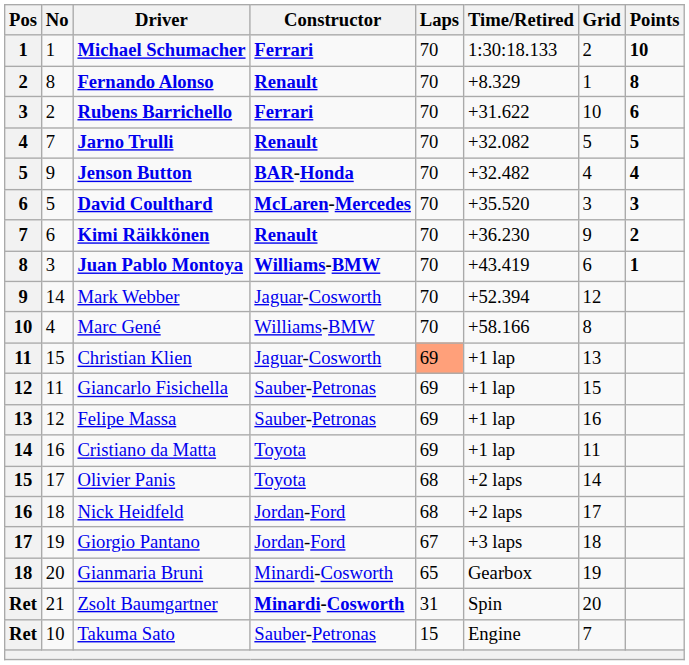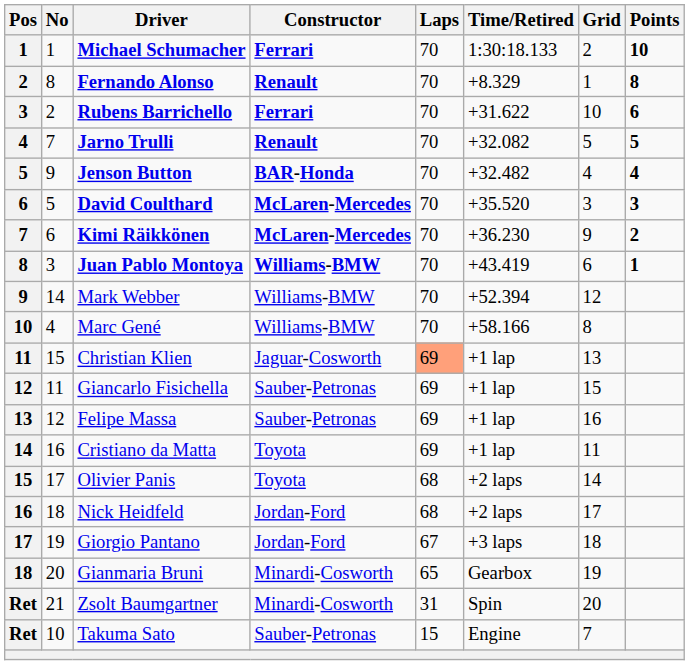 <table class="wikitable" style="font-size: 85%;">
 <tr>
 <th>Pos</th>
 <th>No</th>
 <th>Driver</th>
 <th>Constructor</th>
 <th>Laps</th>
 <th>Time/Retired</th>
 <th>Grid</th>
 <th>Points</th>
 </tr>
 <tr>
 <th>1</th>
 <td>1</td>
 <td> <strong><a href='#'>Michael Schumacher</a></strong></td>
 <td><strong><a href='#'>Ferrari</a></strong></td>
 <td>70</td>
 <td>1:30:18.133</td>
 <td>2</td>
 <td><strong>10</strong></td>
 </tr>
 <tr>
 <th>2</th>
 <td>8</td>
 <td> <strong><a href='#'>Fernando Alonso</a></strong></td>
 <td><strong><a href='#'>Renault</a></strong></td>
 <td>70</td>
 <td>+8.329</td>
 <td>1</td>
 <td><strong>8</strong></td>
 </tr>
 <tr>
 <th>3</th>
 <td>2</td>
 <td> <strong><a href='#'>Rubens Barrichello</a></strong></td>
 <td><strong><a href='#'>Ferrari</a></strong></td>
 <td>70</td>
 <td>+31.622</td>
 <td>10</td>
 <td><strong>6</strong></td>
 </tr>
 <tr>
 <th>4</th>
 <td>7</td>
 <td> <strong><a href='#'>Jarno Trulli</a></strong></td>
 <td><strong><a href='#'>Renault</a></strong></td>
 <td>70</td>
 <td>+32.082</td>
 <td>5</td>
 <td><strong>5</strong></td>
 </tr>
 <tr>
 <th>5</th>
 <td>9</td>
 <td> <strong><a href='#'>Jenson Button</a></strong></td>
 <td><strong><a href='#'>BAR</a>-<a href='#'>Honda</a></strong></td>
 <td>70</td>
 <td>+32.482</td>
 <td>4</td>
 <td><strong>4</strong></td>
 </tr>
 <tr>
 <th>6</th>
 <td>5</td>
 <td> <strong><a href='#'>David Coulthard</a></strong></td>
 <td><strong><a href='#'>McLaren</a>-<a href='#'>Mercedes</a></strong></td>
 <td>70</td>
 <td>+35.520</td>
 <td>3</td>
 <td><strong>3</strong></td>
 </tr>
 <tr>
 <th>7</th>
 <td>6</td>
 <td> <strong><a href='#'>Kimi Räikkönen</a></strong></td>
-<td><strong><a href='#'>Renault</a></strong></td>
+<td><strong><a href='#'>McLaren</a>-<a href='#'>Mercedes</a></strong></td>
 <td>70</td>
 <td>+36.230</td>
 <td>9</td>
 <td><strong>2</strong></td>
 </tr>
 <tr>
 <th>8</th>
 <td>3</td>
 <td> <strong><a href='#'>Juan Pablo Montoya</a></strong></td>
 <td><strong><a href='#'>Williams</a>-<a href='#'>BMW</a></strong></td>
 <td>70</td>
 <td>+43.419</td>
 <td>6</td>
 <td><strong>1</strong></td>
 </tr>
 <tr>
 <th>9</th>
 <td>14</td>
 <td> <a href='#'>Mark Webber</a></td>
-<td><a href='#'>Jaguar</a>-<a href='#'>Cosworth</a></td>
+<td><a href='#'>Williams</a>-<a href='#'>BMW</a></td>
 <td>70</td>
 <td>+52.394</td>
 <td>12</td>
 <td> </td>
 </tr>
 <tr>
 <th>10</th>
 <td>4</td>
 <td> <a href='#'>Marc Gené</a></td>
 <td><a href='#'>Williams</a>-<a href='#'>BMW</a></td>
 <td>70</td>
 <td>+58.166</td>
 <td>8</td>
 <td> </td>
 </tr>
 <tr>
 <th>11</th>
 <td>15</td>
 <td> <a href='#'>Christian Klien</a></td>
 <td><a href='#'>Jaguar</a>-<a href='#'>Cosworth</a></td>
 <td style="background: lightsalmon;">69</td>
 <td>+1 lap</td>
 <td>13</td>
 <td> </td>
 </tr>
 <tr>
 <th>12</th>
 <td>11</td>
 <td> <a href='#'>Giancarlo Fisichella</a></td>
 <td><a href='#'>Sauber</a>-<a href='#'>Petronas</a></td>
 <td>69</td>
 <td>+1 lap</td>
 <td>15</td>
 <td> </td>
 </tr>
 <tr>
 <th>13</th>
 <td>12</td>
 <td> <a href='#'>Felipe Massa</a></td>
 <td><a href='#'>Sauber</a>-<a href='#'>Petronas</a></td>
 <td>69</td>
 <td>+1 lap</td>
 <td>16</td>
 <td> </td>
 </tr>
 <tr>
 <th>14</th>
 <td>16</td>
 <td> <a href='#'>Cristiano da Matta</a></td>
 <td><a href='#'>Toyota</a></td>
 <td>69</td>
 <td>+1 lap</td>
 <td>11</td>
 <td> </td>
 </tr>
 <tr>
 <th>15</th>
 <td>17</td>
 <td> <a href='#'>Olivier Panis</a></td>
 <td><a href='#'>Toyota</a></td>
 <td>68</td>
 <td>+2 laps</td>
 <td>14</td>
 <td> </td>
 </tr>
 <tr>
 <th>16</th>
 <td>18</td>
 <td> <a href='#'>Nick Heidfeld</a></td>
 <td><a href='#'>Jordan</a>-<a href='#'>Ford</a></td>
 <td>68</td>
 <td>+2 laps</td>
 <td>17</td>
 <td> </td>
 </tr>
 <tr>
 <th>17</th>
 <td>19</td>
 <td> <a href='#'>Giorgio Pantano</a></td>
 <td><a href='#'>Jordan</a>-<a href='#'>Ford</a></td>
 <td>67</td>
 <td>+3 laps</td>
 <td>18</td>
 <td> </td>
 </tr>
 <tr>
 <th>18</th>
 <td>20</td>
 <td> <a href='#'>Gianmaria Bruni</a></td>
 <td><a href='#'>Minardi</a>-<a href='#'>Cosworth</a></td>
 <td>65</td>
 <td>Gearbox</td>
 <td>19</td>
 <td> </td>
 </tr>
 <tr>
 <th>Ret</th>
 <td>21</td>
 <td> <a href='#'>Zsolt Baumgartner</a></td>
-<td><strong><a href='#'>Minardi</a>-<a href='#'>Cosworth</a></strong></td>
+<td><a href='#'>Minardi</a>-<a href='#'>Cosworth</a></td>
 <td>31</td>
 <td>Spin</td>
 <td>20</td>
 <td> </td>
 </tr>
 <tr>
 <th>Ret</th>
 <td>10</td>
 <td> <a href='#'>Takuma Sato</a></td>
 <td><a href='#'>Sauber</a>-<a href='#'>Petronas</a></td>
 <td>15</td>
 <td>Engine</td>
 <td>7</td>
 <td> </td>
 </tr>
 <tr>
 <th colspan="8"></th>
 </tr>
 </table>
